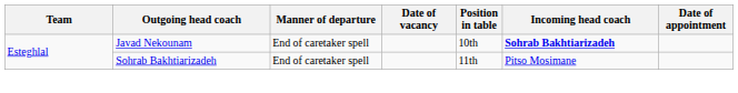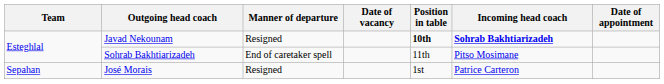 <table class="wikitable">
 <tr>
 <th width="150">Team</th>
 <th width="220">Outgoing head coach</th>
 <th width="155">Manner of departure</th>
 <th width="100">Date of vacancy</th>
 <th width=60>Position in table</th>
 <th width="220">Incoming head coach</th>
 <th width="100">Date of appointment</th>
 </tr>
 <tr>
 <td rowspan="2"><a href='#'>Esteghlal</a></td>
 <td> <a href='#'>Javad Nekounam</a></td>
-<td>End of caretaker spell</td>
+<td>Resigned</td>
 <td></td>
-<td rowspan="1">10th</td>
+<td rowspan="1"><strong>10th</strong></td>
 <td><strong> <a href='#'>Sohrab Bakhtiarizadeh</a></strong></td>
 <td></td>
 </tr>
 <tr>
 <td> <a href='#'>Sohrab Bakhtiarizadeh</a></td>
 <td>End of caretaker spell</td>
 <td></td>
 <td rowspan="1">11th</td>
 <td> <a href='#'>Pitso Mosimane</a></td>
 <td></td>
 </tr>
+<tr>
+<td><a href='#'>Sepahan</a></td>
+<td> <a href='#'>José Morais</a></td>
+<td>Resigned</td>
+<td></td>
+<td rowspan="1">1st</td>
+<td> <a href='#'>Patrice Carteron</a></td>
+<td></td>
+</tr>
 </table>
